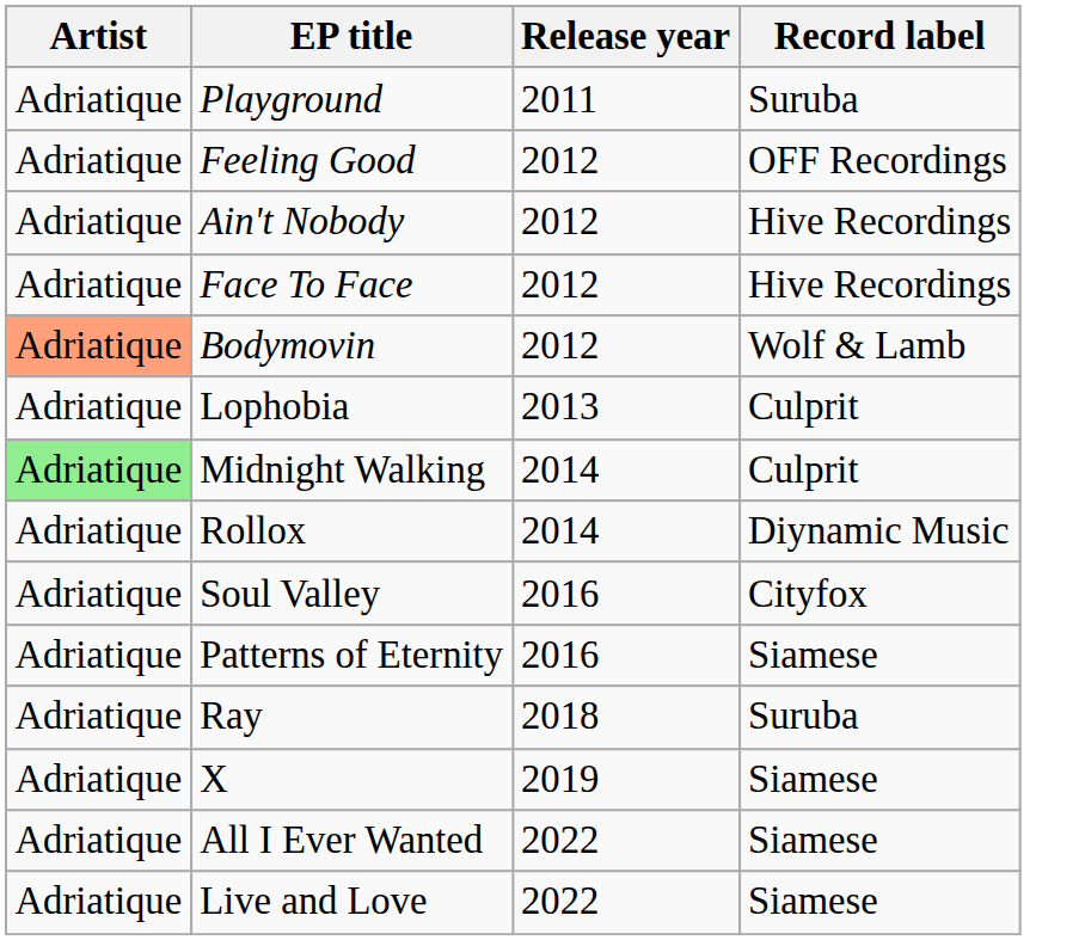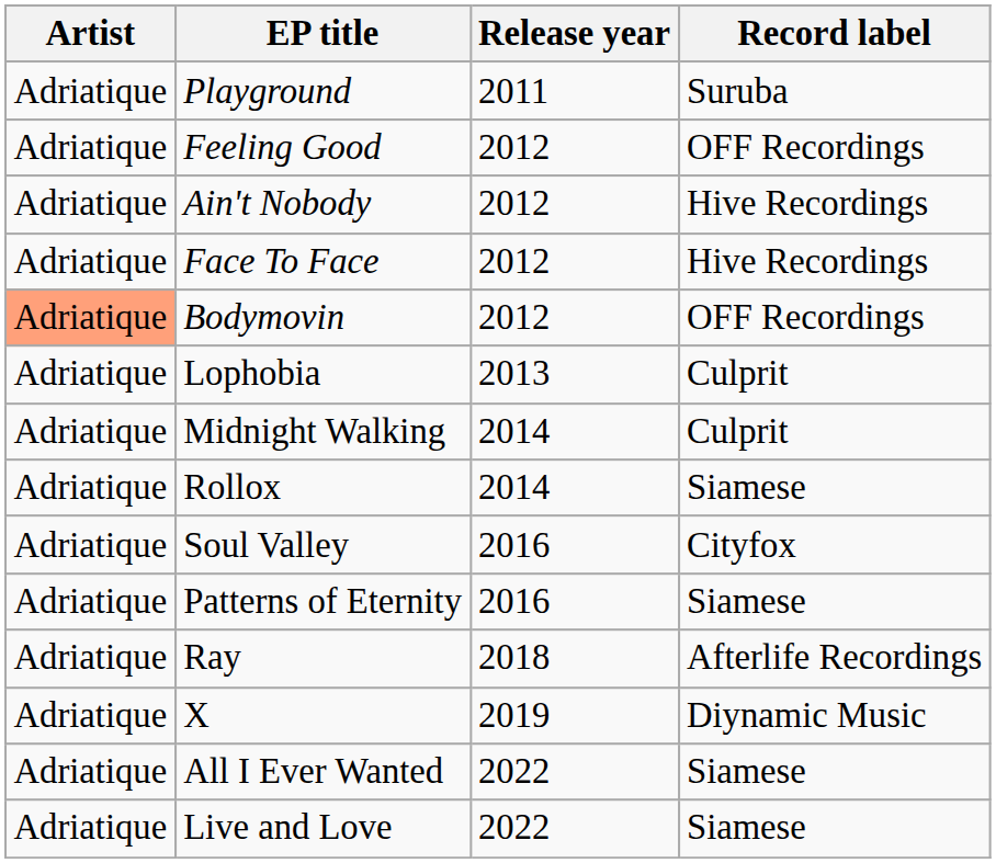 <table class="wikitable">
 <tr>
 <th>Artist</th>
 <th>EP title</th>
 <th>Release year</th>
 <th>Record label</th>
 </tr>
 <tr>
 <td>Adriatique</td>
 <td><em>Playground</em></td>
 <td>2011</td>
 <td>Suruba</td>
 </tr>
 <tr>
 <td>Adriatique</td>
 <td><em>Feeling Good</em></td>
 <td>2012</td>
 <td>OFF Recordings</td>
 </tr>
 <tr>
 <td>Adriatique</td>
 <td><em>Ain't Nobody</em></td>
 <td>2012</td>
 <td>Hive Recordings</td>
 </tr>
 <tr>
 <td>Adriatique</td>
 <td><em>Face To Face</em></td>
 <td>2012</td>
 <td>Hive Recordings</td>
 </tr>
 <tr>
 <td style="background: lightsalmon;">Adriatique</td>
 <td><em>Bodymovin<strong></td>
 <td>2012</td>
-<td>Wolf & Lamb</td>
+<td>OFF Recordings</td>
 </tr>
 <tr>
 <td>Adriatique</td>
 <td></em>Lophobia<em></td>
 <td>2013</td>
 <td>Culprit</td>
 </tr>
 <tr>
-<td style="background: lightgreen;">Adriatique</td>
+<td>Adriatique</td>
 <td></em>Midnight Walking<em></td>
 <td>2014</td>
 <td>Culprit</td>
 </tr>
 <tr>
 <td>Adriatique</td>
 <td></em>Rollox<em></td>
 <td>2014</td>
-<td>Diynamic Music</td>
+<td>Siamese</td>
 </tr>
 <tr>
 <td>Adriatique</td>
 <td></em>Soul Valley<em></td>
 <td>2016</td>
 <td>Cityfox</td>
 </tr>
 <tr>
 <td>Adriatique</td>
 <td></em>Patterns of Eternity<em></td>
 <td>2016</td>
 <td>Siamese</td>
 </tr>
 <tr>
 <td>Adriatique</td>
 <td></em>Ray<em></td>
 <td>2018</td>
-<td>Suruba</td>
+<td>Afterlife Recordings</td>
 </tr>
 <tr>
 <td>Adriatique</td>
 <td></em>X<em></td>
 <td>2019</td>
-<td>Siamese</td>
+<td>Diynamic Music</td>
 </tr>
 <tr>
 <td>Adriatique</td>
 <td></em>All I Ever Wanted<em></td>
 <td>2022</td>
 <td>Siamese</td>
 </tr>
 <tr>
 <td>Adriatique</td>
 <td></em>Live and Love<em></td>
 <td>2022</td>
 <td>Siamese</td>
 </tr>
 </table>
